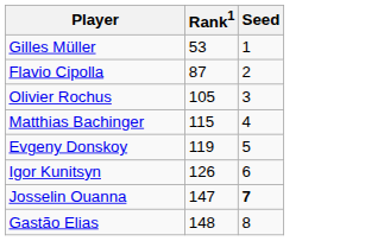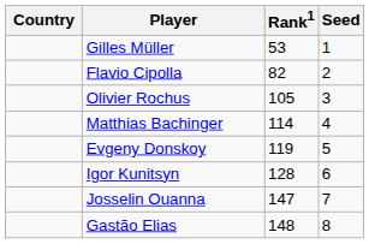 <table class="sortable wikitable">
 <tr>
+<th width="70">Country</th>
 <th width="175">Player</th>
 <th>Rank<sup>1</sup></th>
 <th>Seed</th>
 </tr>
 <tr>
+<td></td>
 <td><a href='#'>Gilles Müller</a></td>
 <td>53</td>
 <td>1</td>
 </tr>
 <tr>
+<td></td>
 <td><a href='#'>Flavio Cipolla</a></td>
-<td>87</td>
+<td>82</td>
 <td>2</td>
 </tr>
 <tr>
+<td></td>
 <td><a href='#'>Olivier Rochus</a></td>
 <td>105</td>
 <td>3</td>
 </tr>
 <tr>
+<td></td>
 <td><a href='#'>Matthias Bachinger</a></td>
-<td>115</td>
+<td>114</td>
 <td>4</td>
 </tr>
 <tr>
+<td></td>
 <td><a href='#'>Evgeny Donskoy</a></td>
 <td>119</td>
 <td>5</td>
 </tr>
 <tr>
+<td></td>
 <td><a href='#'>Igor Kunitsyn</a></td>
-<td>126</td>
+<td>128</td>
 <td>6</td>
 </tr>
 <tr>
+<td></td>
 <td><a href='#'>Josselin Ouanna</a></td>
 <td>147</td>
-<td><strong>7</strong></td>
+<td>7</td>
 </tr>
 <tr>
+<td></td>
 <td><a href='#'>Gastão Elias</a></td>
 <td>148</td>
 <td>8</td>
 </tr>
 </table>
